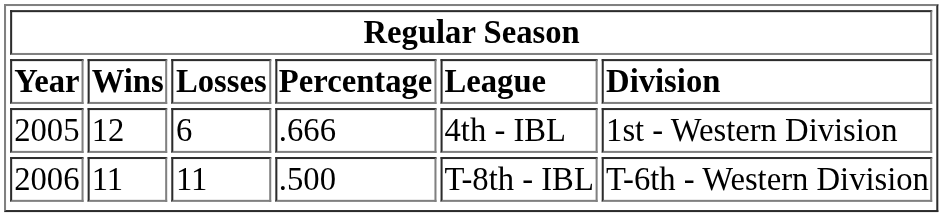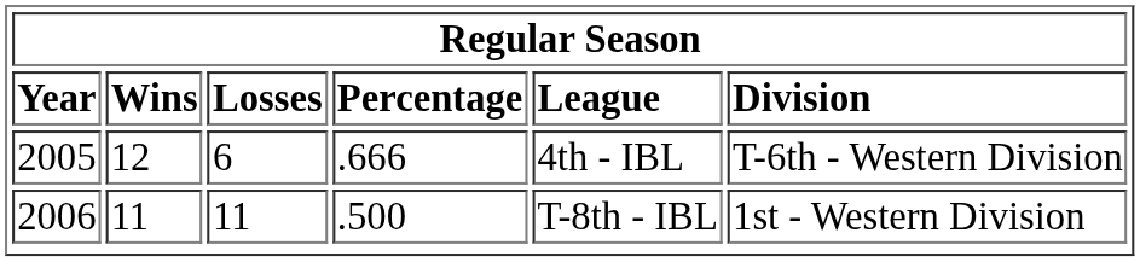 <table border="1" cellpadding="1">
 <tr>
 <td colspan="8" align="center"><strong>Regular Season</strong></td>
 </tr>
 <tr>
 <td><strong>Year</strong></td>
 <td><strong>Wins</strong></td>
 <td><strong>Losses</strong></td>
 <td><strong>Percentage</strong></td>
 <td><strong>League</strong></td>
 <td><strong>Division</strong></td>
 </tr>
 <tr>
 <td>2005</td>
 <td>12</td>
 <td>6</td>
 <td>.666</td>
 <td>4th - IBL</td>
-<td>1st - Western Division</td>
+<td>T-6th - Western Division</td>
 </tr>
 <tr>
 <td>2006</td>
 <td>11</td>
 <td>11</td>
 <td>.500</td>
 <td>T-8th - IBL</td>
-<td>T-6th - Western Division</td>
+<td>1st - Western Division</td>
 </tr>
 <tr>
 </tr>
 </table>
